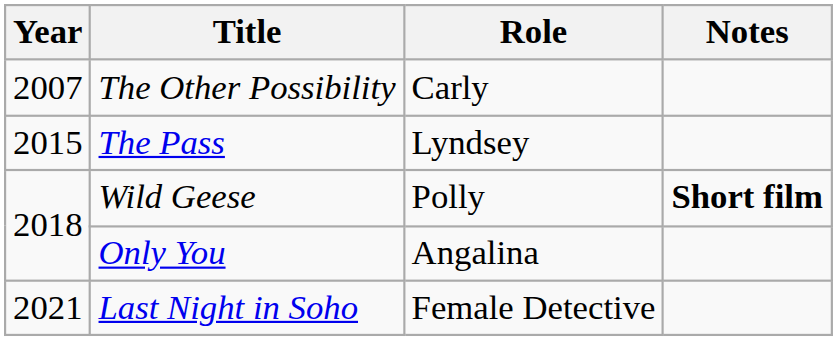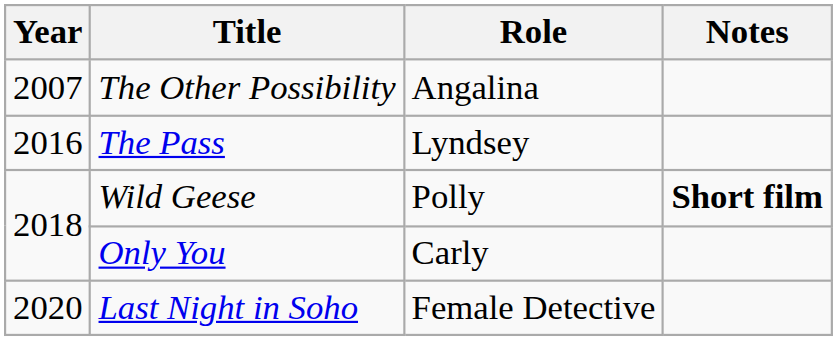 <table class="wikitable">
 <tr>
 <th>Year</th>
 <th>Title</th>
 <th>Role</th>
 <th>Notes</th>
 </tr>
 <tr>
 <td>2007</td>
 <td><em>The Other Possibility</em></td>
-<td>Carly</td>
+<td>Angalina</td>
 <td></td>
 </tr>
 <tr>
-<td>2015</td>
+<td>2016</td>
 <td><em><a href='#'>The Pass</a></em></td>
 <td>Lyndsey</td>
 <td></td>
 </tr>
 <tr>
 <td rowspan="2">2018</td>
 <td><em>Wild Geese</em></td>
 <td>Polly</td>
 <td><strong>Short film</strong></td>
 </tr>
 <tr>
 <td><em><a href='#'>Only You</a></em></td>
-<td>Angalina</td>
+<td>Carly</td>
 <td></td>
 </tr>
 <tr>
-<td>2021</td>
+<td>2020</td>
 <td><em><a href='#'>Last Night in Soho</a></em></td>
 <td>Female Detective</td>
 <td></td>
 </tr>
 </table>
